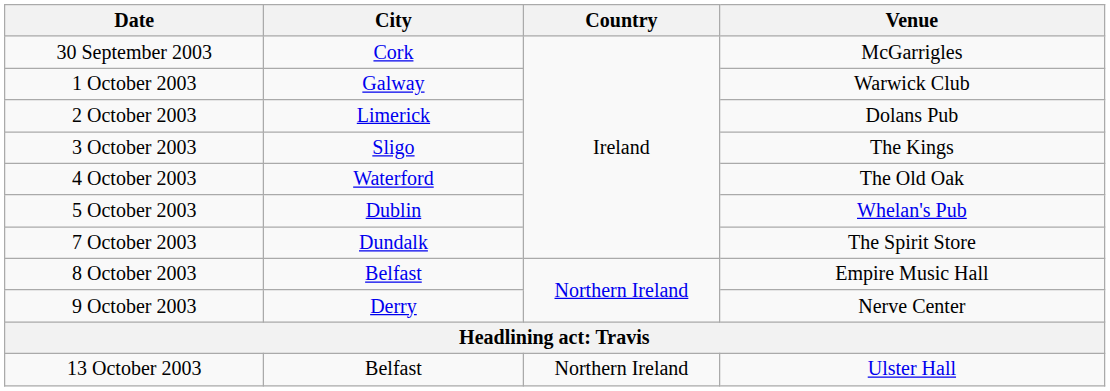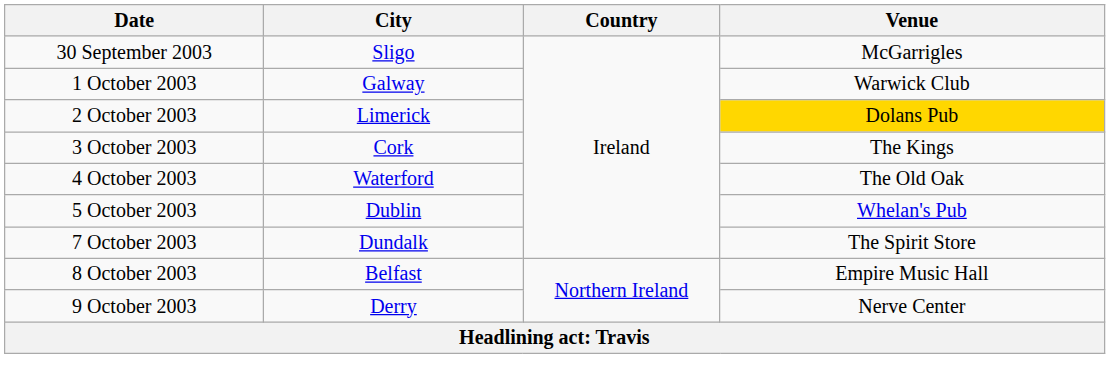 <table class="wikitable" style="text-align:center;">
 <tr>
 <th width="200">Date</th>
 <th width="200">City</th>
 <th width="150">Country</th>
 <th width="300">Venue</th>
 </tr>
 <tr>
 <td>30 September 2003</td>
-<td><a href='#'>Cork</a></td>
+<td><a href='#'>Sligo</a></td>
 <td rowspan="7">Ireland</td>
 <td>McGarrigles</td>
 </tr>
 <tr>
 <td>1 October 2003</td>
 <td><a href='#'>Galway</a></td>
 <td>Warwick Club</td>
 </tr>
 <tr>
 <td>2 October 2003</td>
 <td><a href='#'>Limerick</a></td>
-<td>Dolans Pub</td>
+<td style="background: gold;">Dolans Pub</td>
 </tr>
 <tr>
 <td>3 October 2003</td>
-<td><a href='#'>Sligo</a></td>
+<td><a href='#'>Cork</a></td>
 <td>The Kings</td>
 </tr>
 <tr>
 <td>4 October 2003</td>
 <td><a href='#'>Waterford</a></td>
 <td>The Old Oak</td>
 </tr>
 <tr>
 <td>5 October 2003</td>
 <td><a href='#'>Dublin</a></td>
 <td><a href='#'>Whelan's Pub</a></td>
 </tr>
 <tr>
 <td>7 October 2003</td>
 <td><a href='#'>Dundalk</a></td>
 <td>The Spirit Store</td>
 </tr>
 <tr>
 <td>8 October 2003</td>
 <td><a href='#'>Belfast</a></td>
 <td rowspan="2"><a href='#'>Northern Ireland</a></td>
 <td>Empire Music Hall</td>
 </tr>
 <tr>
 <td>9 October 2003</td>
 <td><a href='#'>Derry</a></td>
 <td>Nerve Center</td>
 </tr>
 <tr>
 <th colspan="4">Headlining act: Travis</th>
 </tr>
-<tr>
-<td>13 October 2003</td>
-<td>Belfast</td>
-<td>Northern Ireland</td>
-<td><a href='#'>Ulster Hall</a></td>
-</tr>
 </table>
